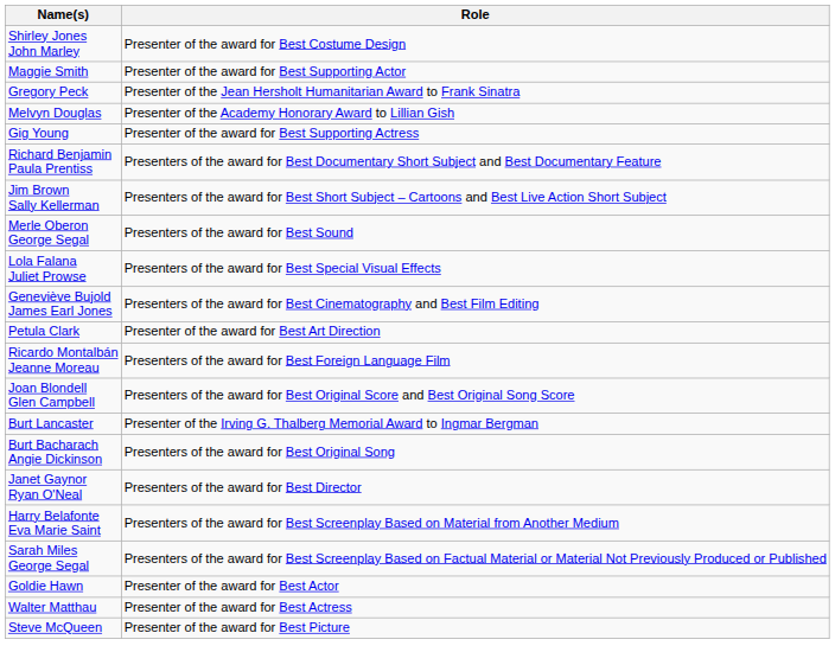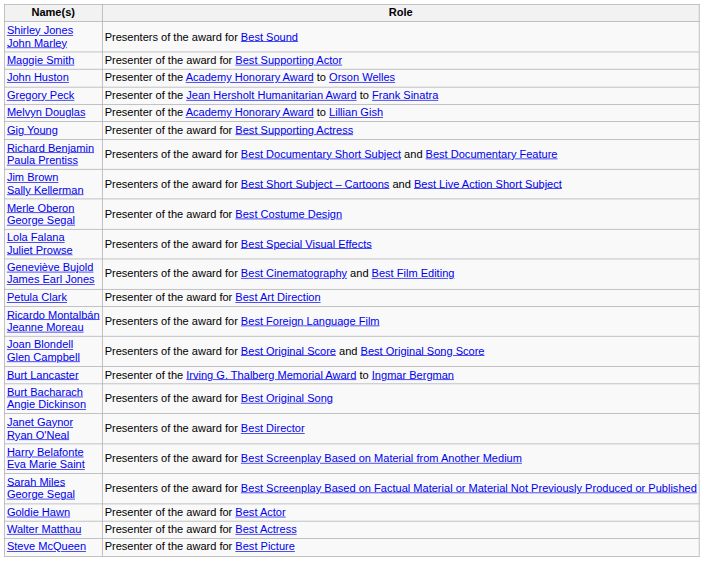 <table class="wikitable sortable">
 <tr>
 <th>Name(s)</th>
 <th>Role</th>
 </tr>
 <tr>
 <td><a href='#'>Shirley Jones</a><br><a href='#'>John Marley</a></td>
-<td>Presenter of the award for <a href='#'>Best Costume Design</a></td>
+<td>Presenters of the award for <a href='#'>Best Sound</a></td>
 </tr>
 <tr>
 <td><a href='#'>Maggie Smith</a></td>
 <td>Presenter of the award for <a href='#'>Best Supporting Actor</a></td>
+</tr>
+<tr>
+<td><a href='#'>John Huston</a></td>
+<td>Presenter of the <a href='#'>Academy Honorary Award</a> to <a href='#'>Orson Welles</a></td>
 </tr>
 <tr>
 <td><a href='#'>Gregory Peck</a></td>
 <td>Presenter of the <a href='#'>Jean Hersholt Humanitarian Award</a> to <a href='#'>Frank Sinatra</a></td>
 </tr>
 <tr>
 <td><a href='#'>Melvyn Douglas</a></td>
 <td>Presenter of the <a href='#'>Academy Honorary Award</a> to <a href='#'>Lillian Gish</a></td>
 </tr>
 <tr>
 <td><a href='#'>Gig Young</a></td>
 <td>Presenter of the award for <a href='#'>Best Supporting Actress</a></td>
 </tr>
 <tr>
 <td><a href='#'>Richard Benjamin</a><br><a href='#'>Paula Prentiss</a></td>
 <td>Presenters of the award for <a href='#'>Best Documentary Short Subject</a> and <a href='#'>Best Documentary Feature</a></td>
 </tr>
 <tr>
 <td><a href='#'>Jim Brown</a><br><a href='#'>Sally Kellerman</a></td>
 <td>Presenters of the award for <a href='#'>Best Short Subject – Cartoons</a> and <a href='#'>Best Live Action Short Subject</a></td>
 </tr>
 <tr>
 <td><a href='#'>Merle Oberon</a> <br><a href='#'>George Segal </a></td>
-<td>Presenters of the award for <a href='#'>Best Sound</a></td>
+<td>Presenter of the award for <a href='#'>Best Costume Design</a></td>
 </tr>
 <tr>
 <td><a href='#'>Lola Falana</a><br><a href='#'>Juliet Prowse</a></td>
 <td>Presenters of the award for <a href='#'>Best Special Visual Effects</a></td>
 </tr>
 <tr>
 <td><a href='#'>Geneviève Bujold</a><br><a href='#'>James Earl Jones</a></td>
 <td>Presenters of the award for <a href='#'>Best Cinematography</a> and <a href='#'>Best Film Editing</a></td>
 </tr>
 <tr>
 <td><a href='#'>Petula Clark</a></td>
 <td>Presenter of the award for <a href='#'>Best Art Direction</a></td>
 </tr>
 <tr>
 <td><a href='#'>Ricardo Montalbán</a><br><a href='#'>Jeanne Moreau</a></td>
 <td>Presenters of the award for <a href='#'>Best Foreign Language Film</a></td>
 </tr>
 <tr>
 <td><a href='#'>Joan Blondell</a><br><a href='#'>Glen Campbell</a></td>
 <td>Presenters of the award for <a href='#'>Best Original Score</a> and <a href='#'>Best Original Song Score</a></td>
 </tr>
 <tr>
 <td><a href='#'>Burt Lancaster</a></td>
 <td>Presenter of the <a href='#'>Irving G. Thalberg Memorial Award</a> to <a href='#'>Ingmar Bergman</a></td>
 </tr>
 <tr>
 <td><a href='#'>Burt Bacharach</a><br><a href='#'>Angie Dickinson</a></td>
 <td>Presenters of the award for  <a href='#'>Best Original Song</a></td>
 </tr>
 <tr>
 <td><a href='#'>Janet Gaynor</a><br><a href='#'>Ryan O'Neal</a></td>
 <td>Presenters of the award for <a href='#'>Best Director</a></td>
 </tr>
 <tr>
 <td><a href='#'>Harry Belafonte</a><br><a href='#'>Eva Marie Saint</a></td>
 <td>Presenters of the award for <a href='#'>Best Screenplay Based on Material from Another Medium</a></td>
 </tr>
 <tr>
 <td><a href='#'>Sarah Miles</a><br><a href='#'>George Segal</a></td>
 <td>Presenters of the award for <a href='#'>Best Screenplay Based on Factual Material or Material Not Previously Produced or Published</a></td>
 </tr>
 <tr>
 <td><a href='#'>Goldie Hawn</a></td>
 <td>Presenter of the award for <a href='#'>Best Actor</a></td>
 </tr>
 <tr>
 <td><a href='#'>Walter Matthau</a></td>
 <td>Presenter of the award for <a href='#'>Best Actress</a></td>
 </tr>
 <tr>
 <td><a href='#'>Steve McQueen</a></td>
 <td>Presenter of the award for <a href='#'>Best Picture</a></td>
 </tr>
 </table>
